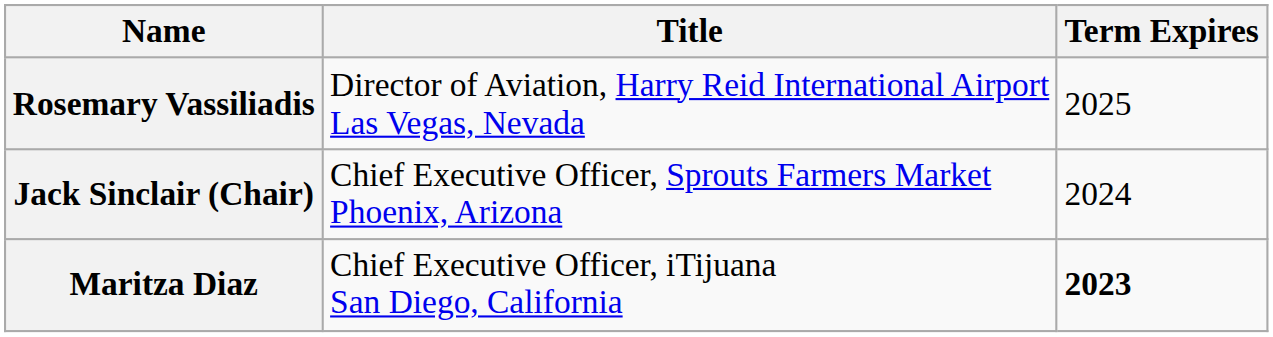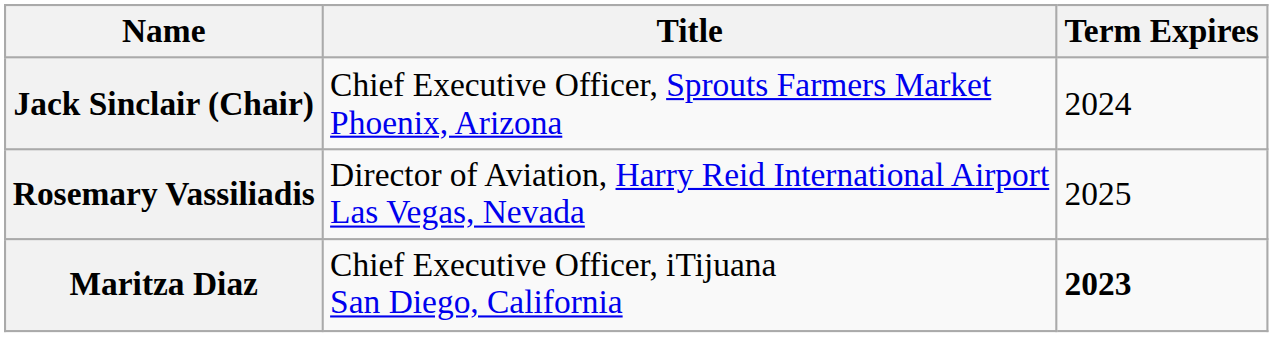 <table class="wikitable sortable">
 <tr>
 <th>Name</th>
 <th>Title</th>
 <th>Term Expires</th>
 </tr>
 <tr>
+<th>Jack Sinclair (Chair)</th>
+<td>Chief Executive Officer, <a href='#'>Sprouts Farmers Market</a><br><a href='#'>Phoenix, Arizona</a></td>
+<td>2024</td>
+</tr>
+<tr>
 <th>Rosemary Vassiliadis</th>
 <td>Director of Aviation, <a href='#'>Harry Reid International Airport</a><br><a href='#'>Las Vegas, Nevada</a></td>
 <td>2025</td>
-</tr>
-<tr>
-<th>Jack Sinclair (Chair)</th>
-<td>Chief Executive Officer, <a href='#'>Sprouts Farmers Market</a><br><a href='#'>Phoenix, Arizona</a></td>
-<td>2024</td>
 </tr>
 <tr>
 <th>Maritza Diaz</th>
 <td>Chief Executive Officer, iTijuana<br><a href='#'>San Diego, California</a></td>
 <td><strong>2023</strong></td>
 </tr>
 </table>
